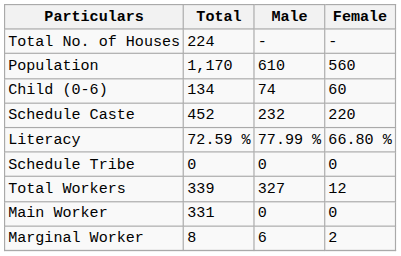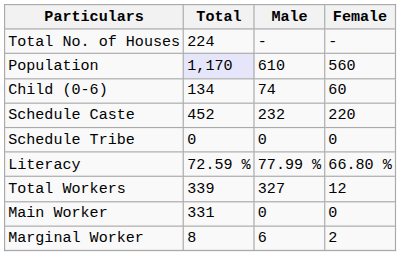 <table class="wikitable sortable">
 <tr>
 <th>Particulars</th>
 <th>Total</th>
 <th>Male</th>
 <th>Female</th>
 </tr>
 <tr>
 <td>Total No. of Houses</td>
 <td>224</td>
 <td>-</td>
 <td>-</td>
 </tr>
 <tr>
 <td>Population</td>
-<td>1,170</td>
+<td style="background: lavender;">1,170</td>
 <td>610</td>
 <td>560</td>
 </tr>
 <tr>
 <td>Child (0-6)</td>
 <td>134</td>
 <td>74</td>
 <td>60</td>
 </tr>
 <tr>
 <td>Schedule Caste</td>
 <td>452</td>
 <td>232</td>
 <td>220</td>
 </tr>
 <tr>
+<td>Schedule Tribe</td>
+<td>0</td>
+<td>0</td>
+<td>0</td>
+</tr>
+<tr>
 <td>Literacy</td>
 <td>72.59 %</td>
 <td>77.99 %</td>
 <td>66.80 %</td>
-</tr>
-<tr>
-<td>Schedule Tribe</td>
-<td>0</td>
-<td>0</td>
-<td>0</td>
 </tr>
 <tr>
 <td>Total Workers</td>
 <td>339</td>
 <td>327</td>
 <td>12</td>
 </tr>
 <tr>
 <td>Main Worker</td>
 <td>331</td>
 <td>0</td>
 <td>0</td>
 </tr>
 <tr>
 <td>Marginal Worker</td>
 <td>8</td>
 <td>6</td>
 <td>2</td>
 </tr>
 <tr>
 </tr>
 </table>
